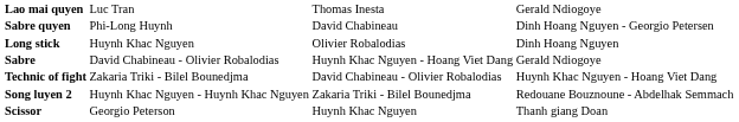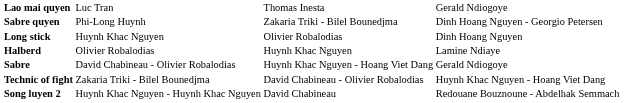 <table>
 <tr align="left">
 <th>Lao mai quyen</th>
 <td> Luc Tran</td>
 <td> Thomas  Inesta</td>
 <td> Gerald Ndiogoye</td>
 </tr>
 <tr align="left">
 <th>Sabre quyen</th>
 <td> Phi-Long Huynh</td>
-<td> David Chabineau</td>
+<td> Zakaria Triki  - Bilel Bounedjma</td>
 <td> Dinh Hoang Nguyen - Georgio Petersen</td>
 </tr>
 <tr align="left">
 <th>Long stick</th>
 <td> Huynh Khac Nguyen</td>
 <td> Olivier Robalodias</td>
 <td> Dinh Hoang Nguyen</td>
+</tr>
+<tr align="left">
+<th>Halberd</th>
+<td> Olivier Robalodias</td>
+<td> Huynh Khac Nguyen</td>
+<td> Lamine Ndiaye</td>
 </tr>
 <tr align="left">
 <th>Sabre</th>
 <td> David Chabineau - Olivier Robalodias</td>
 <td> Huynh Khac Nguyen - Hoang Viet Dang</td>
 <td> Gerald Ndiogoye</td>
 </tr>
 <tr align="left">
 <th>Technic of fight</th>
 <td> Zakaria Triki  - Bilel Bounedjma</td>
 <td> David Chabineau - Olivier Robalodias</td>
 <td> Huynh Khac Nguyen - Hoang Viet Dang</td>
 </tr>
 <tr align="left">
 <th>Song luyen 2</th>
 <td> Huynh Khac Nguyen - Huynh Khac Nguyen</td>
-<td> Zakaria Triki  - Bilel Bounedjma</td>
+<td> David Chabineau</td>
 <td> Redouane Bouznoune - Abdelhak Semmach</td>
 </tr>
-<tr align="left">
-<th>Scissor</th>
-<td> Georgio Peterson</td>
-<td> Huynh Khac Nguyen</td>
-<td> Thanh giang Doan</td>
-</tr>
 </table>
